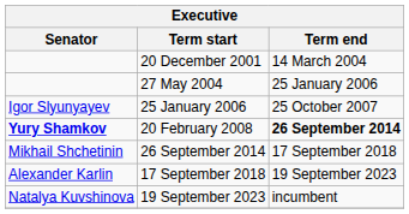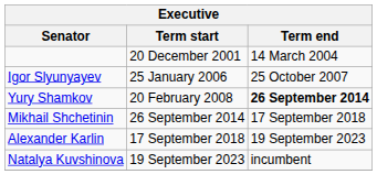 <table class="wikitable sortable">
 <tr>
 <th colspan=3>Executive</th>
 </tr>
 <tr>
 <th>Senator</th>
 <th>Term start</th>
 <th>Term end</th>
 </tr>
 <tr>
 <td></td>
 <td>20 December 2001</td>
 <td>14 March 2004</td>
 </tr>
 <tr>
-<td></td>
-<td>27 May 2004</td>
-<td>25 January 2006</td>
-</tr>
-<tr>
 <td><a href='#'>Igor Slyunyayev</a></td>
 <td>25 January 2006</td>
 <td>25 October 2007</td>
 </tr>
 <tr>
-<td><strong><a href='#'>Yury Shamkov</a></strong></td>
+<td><a href='#'>Yury Shamkov</a></td>
 <td>20 February 2008</td>
 <td><strong>26 September 2014</strong></td>
 </tr>
 <tr>
 <td><a href='#'>Mikhail Shchetinin</a></td>
 <td>26 September 2014</td>
 <td>17 September 2018</td>
 </tr>
 <tr>
 <td><a href='#'>Alexander Karlin</a></td>
 <td>17 September 2018</td>
 <td>19 September 2023</td>
 </tr>
 <tr>
 <td><a href='#'>Natalya Kuvshinova</a></td>
 <td>19 September 2023</td>
 <td>incumbent</td>
 </tr>
 <tr>
 </tr>
 </table>
